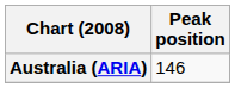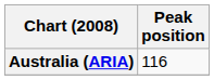 <table class="wikitable plainrowheaders">
 <tr>
 <th scope="col">Chart (2008)</th>
 <th scope="col">Peak<br>position</th>
 </tr>
 <tr>
 <th scope="row">Australia (<a href='#'>ARIA</a>)</th>
-<td>146</td>
+<td>116</td>
 </tr>
 <tr>
 </tr>
 </table>
